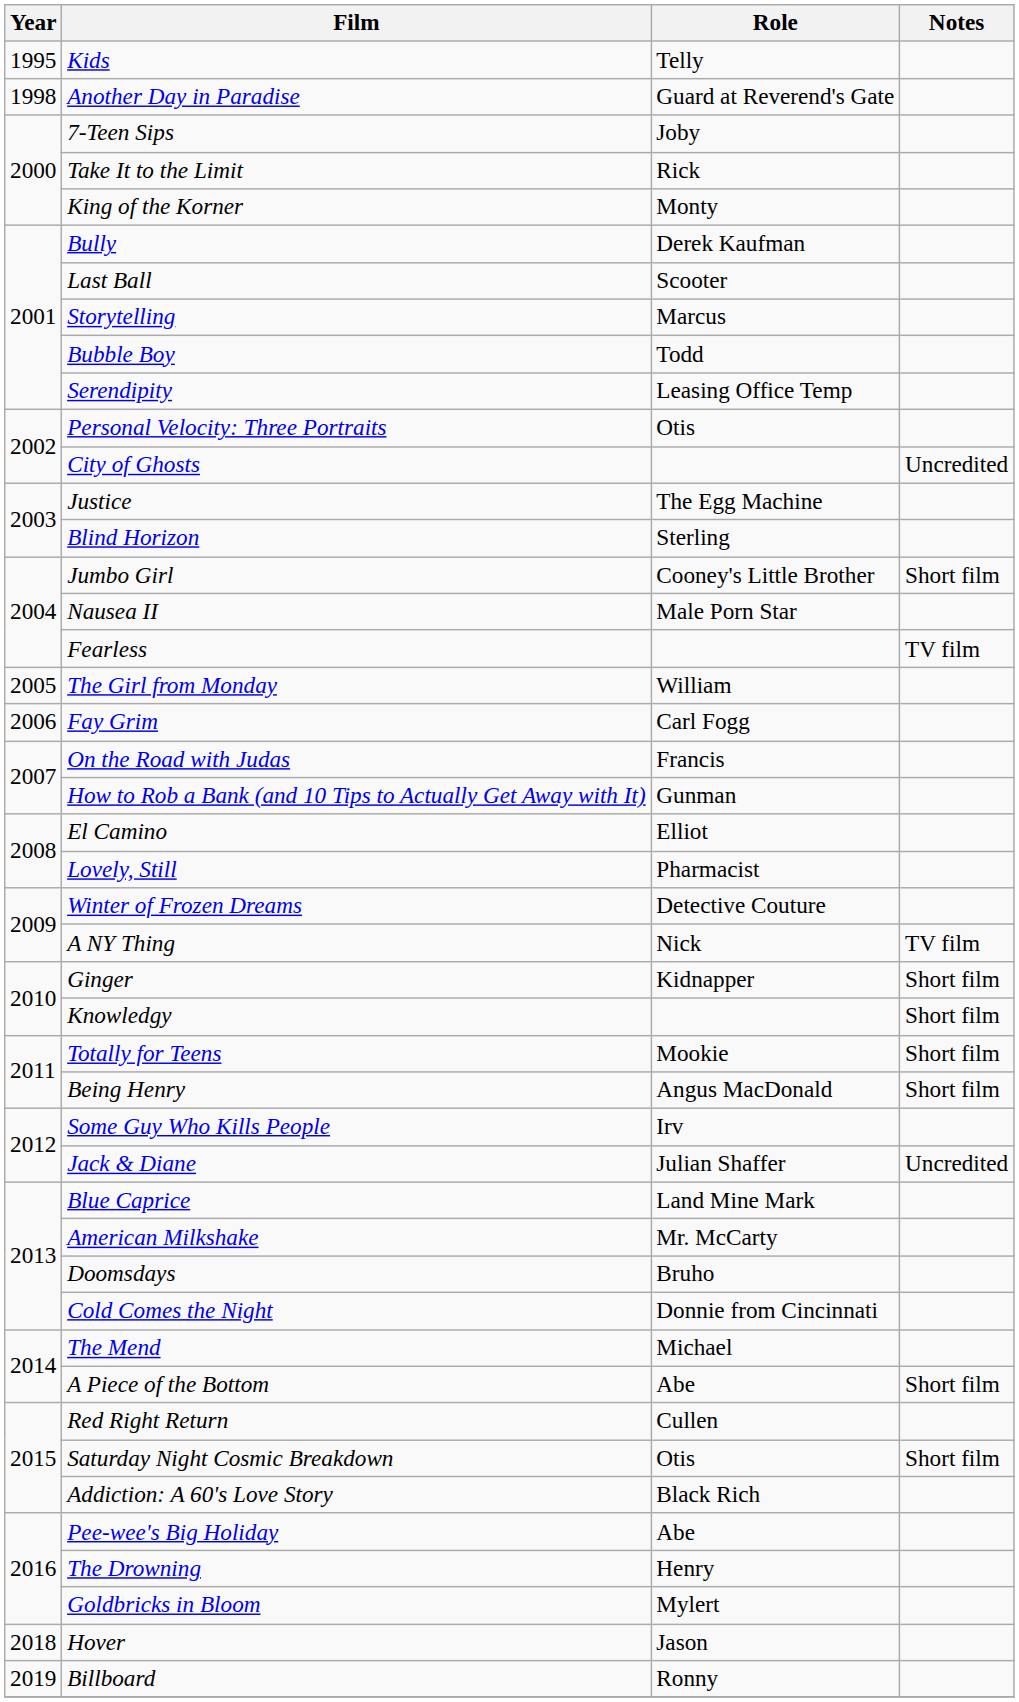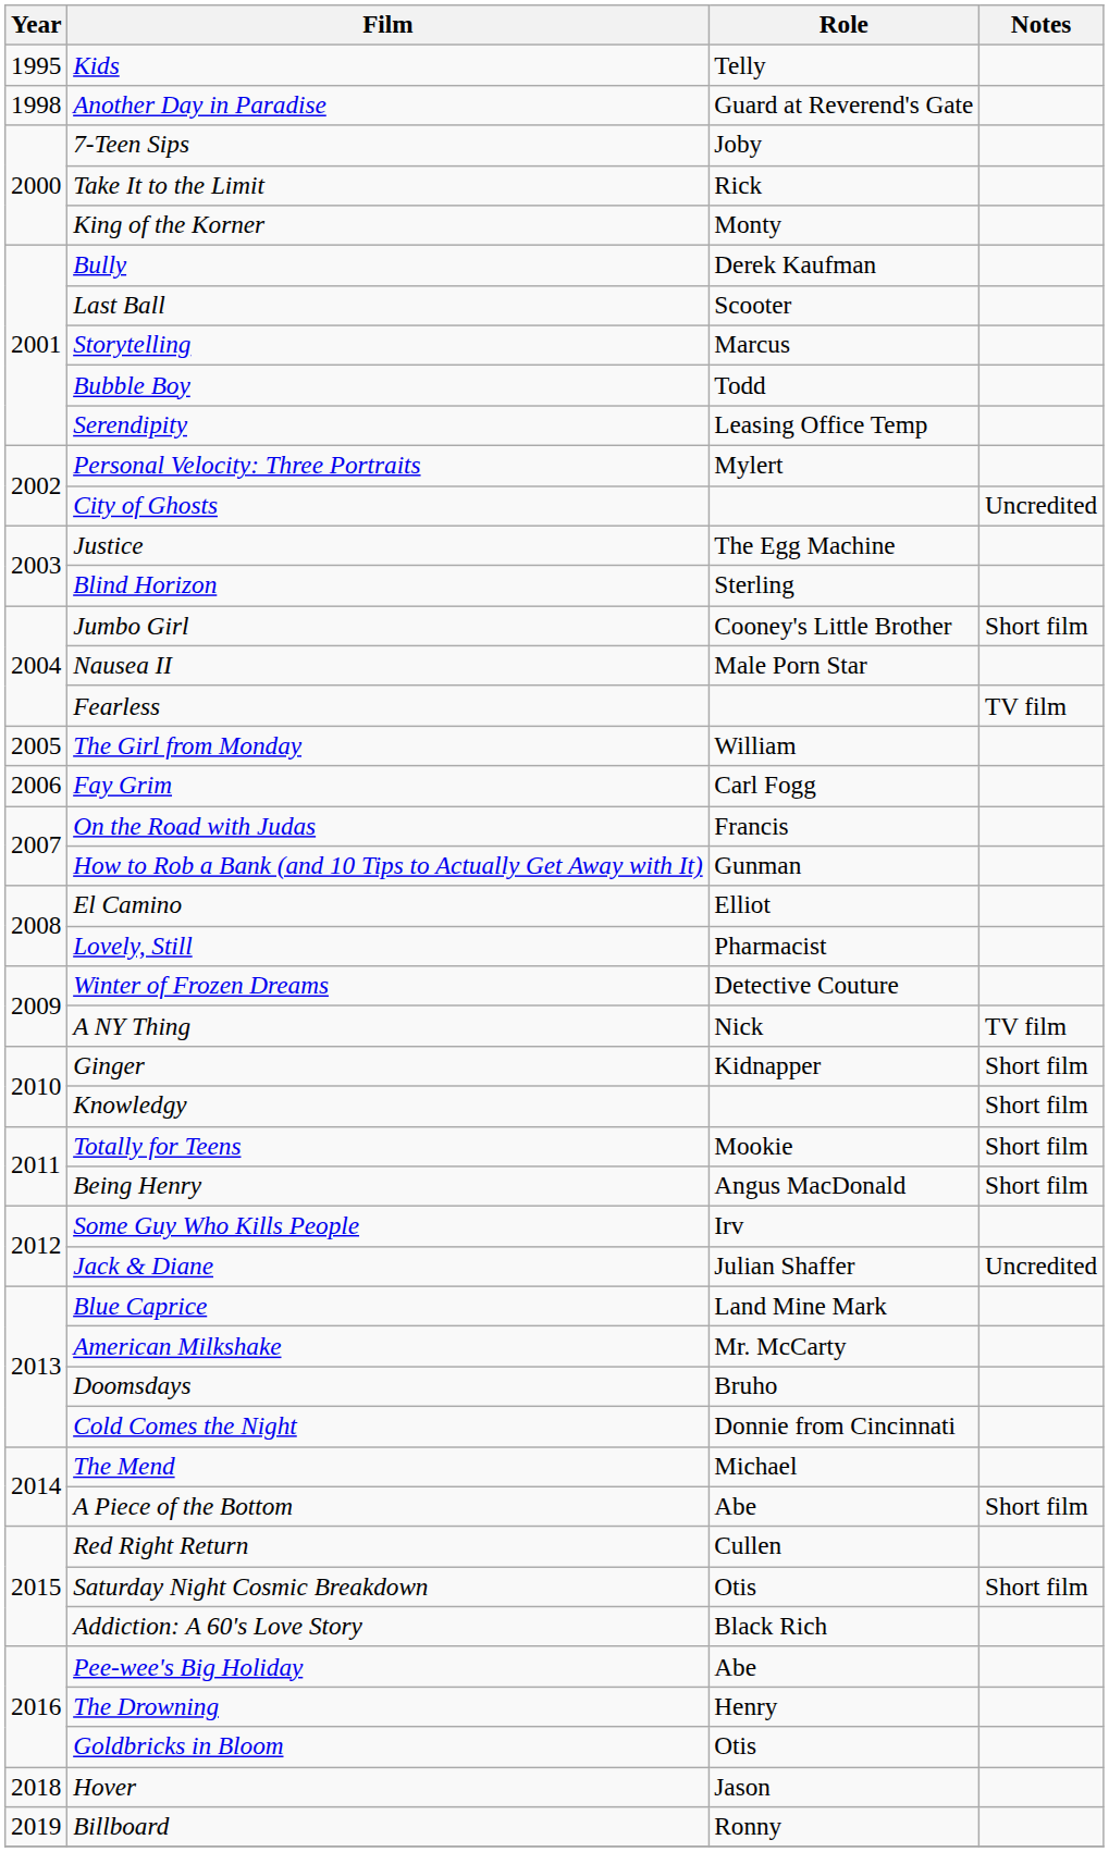 <table class="wikitable sortable">
 <tr>
 <th>Year</th>
 <th>Film</th>
 <th>Role</th>
 <th>Notes</th>
 </tr>
 <tr>
 <td>1995</td>
 <td><em><a href='#'>Kids</a></em></td>
 <td>Telly</td>
 <td></td>
 </tr>
 <tr>
 <td>1998</td>
 <td><em><a href='#'>Another Day in Paradise</a></em></td>
 <td>Guard at Reverend's Gate</td>
 <td></td>
 </tr>
 <tr>
 <td rowspan="3">2000</td>
 <td><em>7-Teen Sips</em></td>
 <td>Joby</td>
 <td></td>
 </tr>
 <tr>
 <td><em>Take It to the Limit</em></td>
 <td>Rick</td>
 <td></td>
 </tr>
 <tr>
 <td><em>King of the Korner</em></td>
 <td>Monty</td>
 <td></td>
 </tr>
 <tr>
 <td rowspan="5">2001</td>
 <td><em><a href='#'>Bully</a></em></td>
 <td>Derek Kaufman</td>
 <td></td>
 </tr>
 <tr>
 <td><em>Last Ball</em></td>
 <td>Scooter</td>
 <td></td>
 </tr>
 <tr>
 <td><em><a href='#'>Storytelling</a></em></td>
 <td>Marcus</td>
 <td></td>
 </tr>
 <tr>
 <td><em><a href='#'>Bubble Boy</a></em></td>
 <td>Todd</td>
 <td></td>
 </tr>
 <tr>
 <td><em><a href='#'>Serendipity</a></em></td>
 <td>Leasing Office Temp</td>
 <td></td>
 </tr>
 <tr>
 <td rowspan="2">2002</td>
 <td><em><a href='#'>Personal Velocity: Three Portraits</a></em></td>
-<td>Otis</td>
+<td>Mylert</td>
 <td></td>
 </tr>
 <tr>
 <td><em><a href='#'>City of Ghosts</a></em></td>
 <td></td>
 <td>Uncredited</td>
 </tr>
 <tr>
 <td rowspan="2">2003</td>
 <td><em>Justice</em></td>
 <td>The Egg Machine</td>
 <td></td>
 </tr>
 <tr>
 <td><em><a href='#'>Blind Horizon</a></em></td>
 <td>Sterling</td>
 <td></td>
 </tr>
 <tr>
 <td rowspan="3">2004</td>
 <td><em>Jumbo Girl</em></td>
 <td>Cooney's Little Brother</td>
 <td>Short film</td>
 </tr>
 <tr>
 <td><em>Nausea II</em></td>
 <td>Male Porn Star</td>
 <td></td>
 </tr>
 <tr>
 <td><em>Fearless</em></td>
 <td></td>
 <td>TV film</td>
 </tr>
 <tr>
 <td>2005</td>
 <td><em><a href='#'>The Girl from Monday</a></em></td>
 <td>William</td>
 <td></td>
 </tr>
 <tr>
 <td>2006</td>
 <td><em><a href='#'>Fay Grim</a></em></td>
 <td>Carl Fogg</td>
 <td></td>
 </tr>
 <tr>
 <td rowspan="2">2007</td>
 <td><em><a href='#'>On the Road with Judas</a></em></td>
 <td>Francis</td>
 <td></td>
 </tr>
 <tr>
 <td><em><a href='#'>How to Rob a Bank (and 10 Tips to Actually Get Away with It)</a></em></td>
 <td>Gunman</td>
 <td></td>
 </tr>
 <tr>
 <td rowspan="2">2008</td>
 <td><em>El Camino</em></td>
 <td>Elliot</td>
 <td></td>
 </tr>
 <tr>
 <td><em><a href='#'>Lovely, Still</a></em></td>
 <td>Pharmacist</td>
 <td></td>
 </tr>
 <tr>
 <td rowspan="2">2009</td>
 <td><em><a href='#'>Winter of Frozen Dreams</a></em></td>
 <td>Detective Couture</td>
 <td></td>
 </tr>
 <tr>
 <td><em>A NY Thing</em></td>
 <td>Nick</td>
 <td>TV film</td>
 </tr>
 <tr>
 <td rowspan="2">2010</td>
 <td><em>Ginger</em></td>
 <td>Kidnapper</td>
 <td>Short film</td>
 </tr>
 <tr>
 <td><em>Knowledgy</em></td>
 <td></td>
 <td>Short film</td>
 </tr>
 <tr>
 <td rowspan="2">2011</td>
 <td><em><a href='#'>Totally for Teens</a></em></td>
 <td>Mookie</td>
 <td>Short film</td>
 </tr>
 <tr>
 <td><em>Being Henry</em></td>
 <td>Angus MacDonald</td>
 <td>Short film</td>
 </tr>
 <tr>
 <td rowspan="2">2012</td>
 <td><em><a href='#'>Some Guy Who Kills People</a></em></td>
 <td>Irv</td>
 <td></td>
 </tr>
 <tr>
 <td><em><a href='#'>Jack & Diane</a></em></td>
 <td>Julian Shaffer</td>
 <td>Uncredited</td>
 </tr>
 <tr>
 <td rowspan="4">2013</td>
 <td><em><a href='#'>Blue Caprice</a></em></td>
 <td>Land Mine Mark</td>
 <td></td>
 </tr>
 <tr>
 <td><em><a href='#'>American Milkshake</a></em></td>
 <td>Mr. McCarty</td>
 <td></td>
 </tr>
 <tr>
 <td><em>Doomsdays</em></td>
 <td>Bruho</td>
 <td></td>
 </tr>
 <tr>
 <td><em><a href='#'>Cold Comes the Night</a></em></td>
 <td>Donnie from Cincinnati</td>
 <td></td>
 </tr>
 <tr>
 <td rowspan="2">2014</td>
 <td><em><a href='#'>The Mend</a></em></td>
 <td>Michael</td>
 <td></td>
 </tr>
 <tr>
 <td><em>A Piece of the Bottom</em></td>
 <td>Abe</td>
 <td>Short film</td>
 </tr>
 <tr>
 <td rowspan="3">2015</td>
 <td><em>Red Right Return</em></td>
 <td>Cullen</td>
 <td></td>
 </tr>
 <tr>
 <td><em>Saturday Night Cosmic Breakdown</em></td>
 <td>Otis</td>
 <td>Short film</td>
 </tr>
 <tr>
 <td><em>Addiction: A 60's Love Story</em></td>
 <td>Black Rich</td>
 <td></td>
 </tr>
 <tr>
 <td rowspan="3">2016</td>
 <td><em><a href='#'>Pee-wee's Big Holiday</a></em></td>
 <td>Abe</td>
 <td></td>
 </tr>
 <tr>
 <td><em><a href='#'>The Drowning</a></em></td>
 <td>Henry</td>
 <td></td>
 </tr>
 <tr>
 <td><em><a href='#'>Goldbricks in Bloom</a></em></td>
-<td>Mylert</td>
+<td>Otis</td>
 <td></td>
 </tr>
 <tr>
 <td>2018</td>
 <td><em>Hover</em></td>
 <td>Jason</td>
 <td></td>
 </tr>
 <tr>
 <td>2019</td>
 <td><em>Billboard</em></td>
 <td>Ronny</td>
 <td></td>
 </tr>
 <tr>
 </tr>
 </table>
